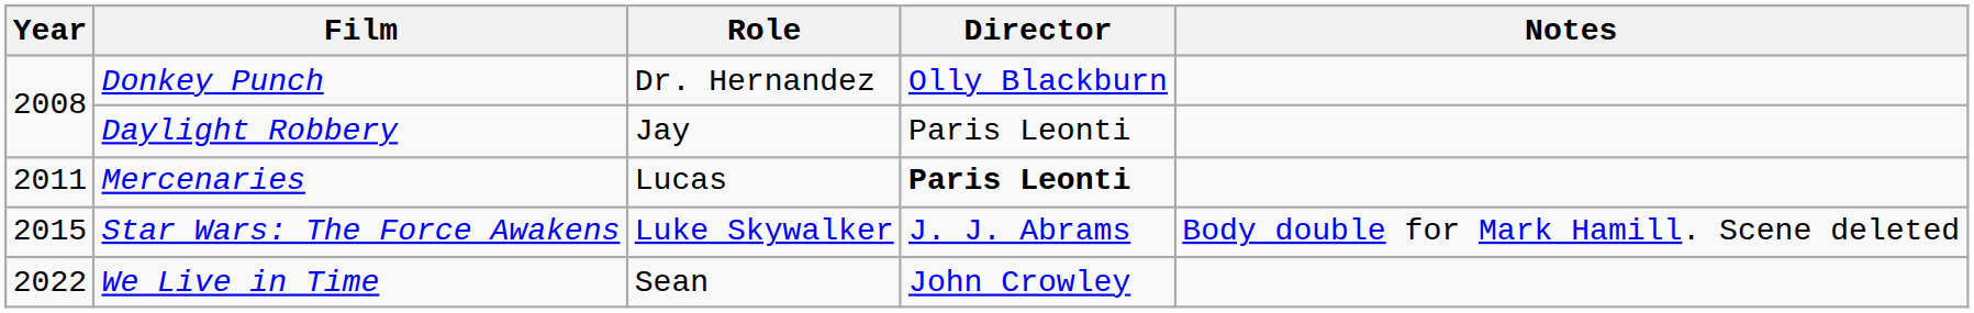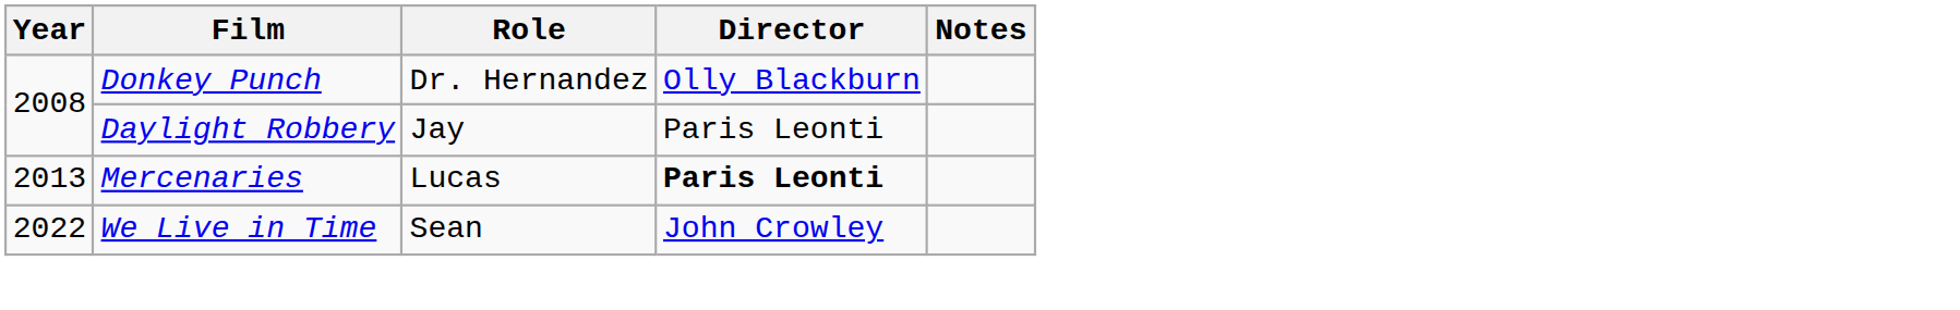 <table class="wikitable">
 <tr>
 <th>Year</th>
 <th>Film</th>
 <th>Role</th>
 <th>Director</th>
 <th>Notes</th>
 </tr>
 <tr>
 <td rowspan="2">2008</td>
 <td><em><a href='#'>Donkey Punch</a></em></td>
 <td>Dr. Hernandez</td>
 <td><a href='#'>Olly Blackburn</a></td>
 <td></td>
 </tr>
 <tr>
 <td><em><a href='#'>Daylight Robbery</a></em></td>
 <td>Jay</td>
 <td>Paris Leonti</td>
 <td></td>
 </tr>
 <tr>
-<td>2011</td>
+<td>2013</td>
 <td><em><a href='#'>Mercenaries</a></em></td>
 <td>Lucas</td>
 <td><strong>Paris Leonti</strong></td>
 <td></td>
-</tr>
-<tr>
-<td>2015</td>
-<td><em><a href='#'>Star Wars: The Force Awakens</a></em></td>
-<td><a href='#'>Luke Skywalker</a></td>
-<td><a href='#'>J. J. Abrams</a></td>
-<td><a href='#'>Body double</a> for <a href='#'>Mark Hamill</a>. Scene deleted</td>
 </tr>
 <tr>
 <td>2022</td>
 <td><em><a href='#'>We Live in Time</a></em></td>
 <td>Sean</td>
 <td><a href='#'>John Crowley</a></td>
 <td></td>
 </tr>
 </table>
